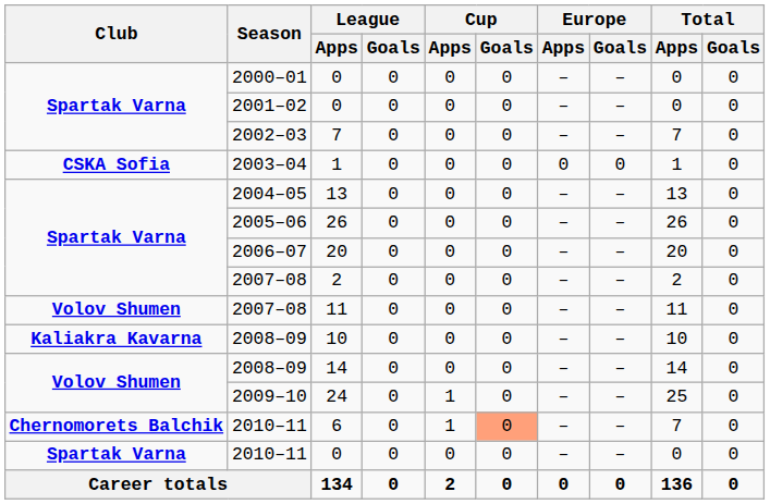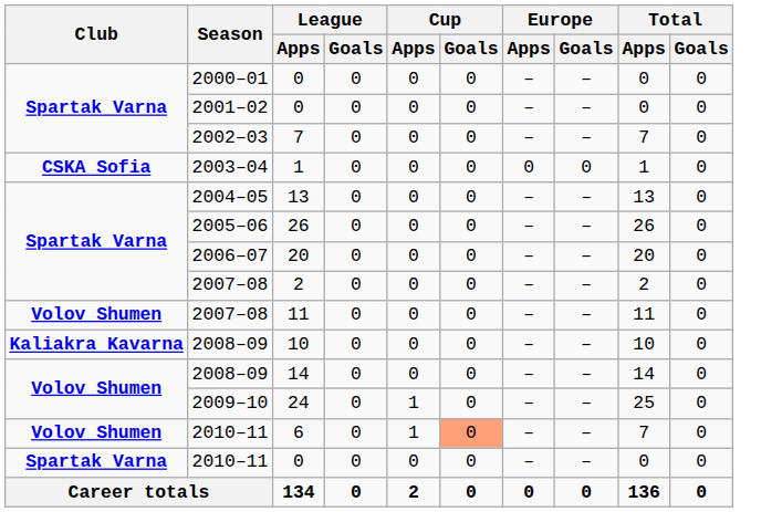 <table class="wikitable" style="text-align: center;">
 <tr>
 <th rowspan="2">Club</th>
 <th rowspan="2">Season</th>
 <th colspan="2">League</th>
 <th colspan="2">Cup</th>
 <th colspan="2">Europe</th>
 <th colspan="2">Total</th>
 </tr>
 <tr>
 <th>Apps</th>
 <th>Goals</th>
 <th>Apps</th>
 <th>Goals</th>
 <th>Apps</th>
 <th>Goals</th>
 <th>Apps</th>
 <th>Goals</th>
 </tr>
 <tr>
 <td rowspan="3" valign="center"><strong><a href='#'>Spartak Varna</a></strong></td>
 <td>2000–01</td>
 <td>0</td>
 <td>0</td>
 <td>0</td>
 <td>0</td>
 <td>–</td>
 <td>–</td>
 <td>0</td>
 <td>0</td>
 </tr>
 <tr>
 <td>2001–02</td>
 <td>0</td>
 <td>0</td>
 <td>0</td>
 <td>0</td>
 <td>–</td>
 <td>–</td>
 <td>0</td>
 <td>0</td>
 </tr>
 <tr>
 <td>2002–03</td>
 <td>7</td>
 <td>0</td>
 <td>0</td>
 <td>0</td>
 <td>–</td>
 <td>–</td>
 <td>7</td>
 <td>0</td>
 </tr>
 <tr>
 <td rowspan="1" valign="center"><strong><a href='#'>CSKA Sofia</a></strong></td>
 <td>2003–04</td>
 <td>1</td>
 <td>0</td>
 <td>0</td>
 <td>0</td>
 <td>0</td>
 <td>0</td>
 <td>1</td>
 <td>0</td>
 </tr>
 <tr>
 <td rowspan="4" valign="center"><strong><a href='#'>Spartak Varna</a></strong></td>
 <td>2004–05</td>
 <td>13</td>
 <td>0</td>
 <td>0</td>
 <td>0</td>
 <td>–</td>
 <td>–</td>
 <td>13</td>
 <td>0</td>
 </tr>
 <tr>
 <td>2005–06</td>
 <td>26</td>
 <td>0</td>
 <td>0</td>
 <td>0</td>
 <td>–</td>
 <td>–</td>
 <td>26</td>
 <td>0</td>
 </tr>
 <tr>
 <td>2006–07</td>
 <td>20</td>
 <td>0</td>
 <td>0</td>
 <td>0</td>
 <td>–</td>
 <td>–</td>
 <td>20</td>
 <td>0</td>
 </tr>
 <tr>
 <td>2007–08</td>
 <td>2</td>
 <td>0</td>
 <td>0</td>
 <td>0</td>
 <td>–</td>
 <td>–</td>
 <td>2</td>
 <td>0</td>
 </tr>
 <tr>
 <td rowspan="1" valign="center"><strong><a href='#'>Volov Shumen</a></strong></td>
 <td>2007–08</td>
 <td>11</td>
 <td>0</td>
 <td>0</td>
 <td>0</td>
 <td>–</td>
 <td>–</td>
 <td>11</td>
 <td>0</td>
 </tr>
 <tr>
 <td rowspan="1" valign="center"><strong><a href='#'>Kaliakra Kavarna</a></strong></td>
 <td>2008–09</td>
 <td>10</td>
 <td>0</td>
 <td>0</td>
 <td>0</td>
 <td>–</td>
 <td>–</td>
 <td>10</td>
 <td>0</td>
 </tr>
 <tr>
 <td rowspan="2" valign="center"><strong><a href='#'>Volov Shumen</a></strong></td>
 <td>2008–09</td>
 <td>14</td>
 <td>0</td>
 <td>0</td>
 <td>0</td>
 <td>–</td>
 <td>–</td>
 <td>14</td>
 <td>0</td>
 </tr>
 <tr>
 <td>2009–10</td>
 <td>24</td>
 <td>0</td>
 <td>1</td>
 <td>0</td>
 <td>–</td>
 <td>–</td>
 <td>25</td>
 <td>0</td>
 </tr>
 <tr>
-<td rowspan="1" valign="center"><strong><a href='#'>Chernomorets Balchik</a></strong></td>
+<td rowspan="1" valign="center"><strong><a href='#'>Volov Shumen</a></strong></td>
 <td>2010–11</td>
 <td>6</td>
 <td>0</td>
 <td>1</td>
 <td style="background: lightsalmon;">0</td>
 <td>–</td>
 <td>–</td>
 <td>7</td>
 <td>0</td>
 </tr>
 <tr>
 <td rowspan="1" valign="center"><strong><a href='#'>Spartak Varna</a></strong></td>
 <td>2010–11</td>
 <td>0</td>
 <td>0</td>
 <td>0</td>
 <td>0</td>
 <td>–</td>
 <td>–</td>
 <td>0</td>
 <td>0</td>
 </tr>
 <tr>
 <th colspan="2"><strong>Career totals</strong></th>
 <td><strong>134</strong></td>
 <td><strong>0</strong></td>
 <td><strong>2</strong></td>
 <td><strong>0</strong></td>
 <td><strong>0</strong></td>
 <td><strong>0</strong></td>
 <td><strong>136</strong></td>
 <td><strong>0</strong></td>
 </tr>
 </table>
